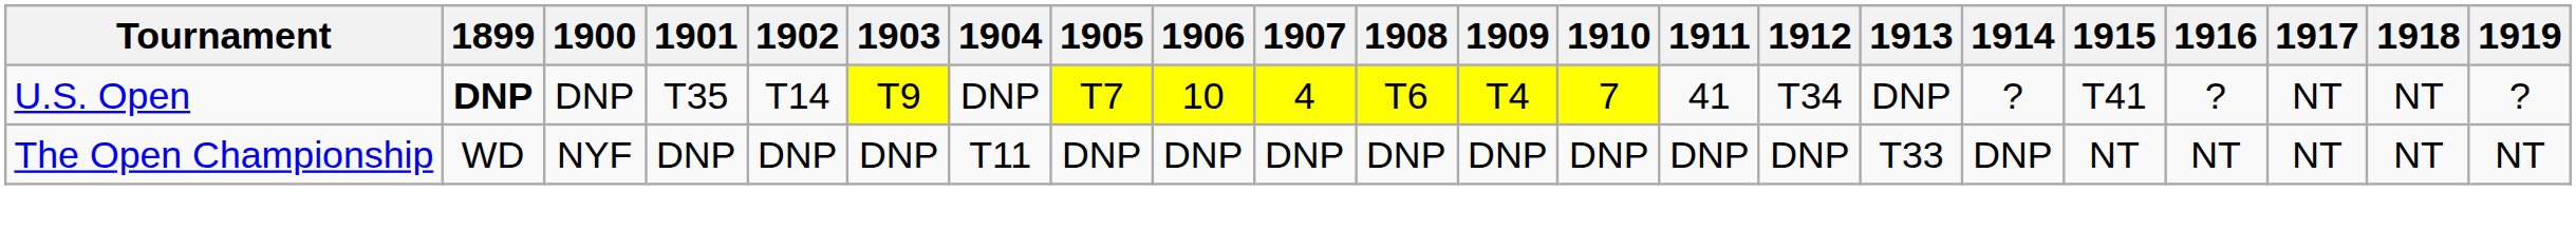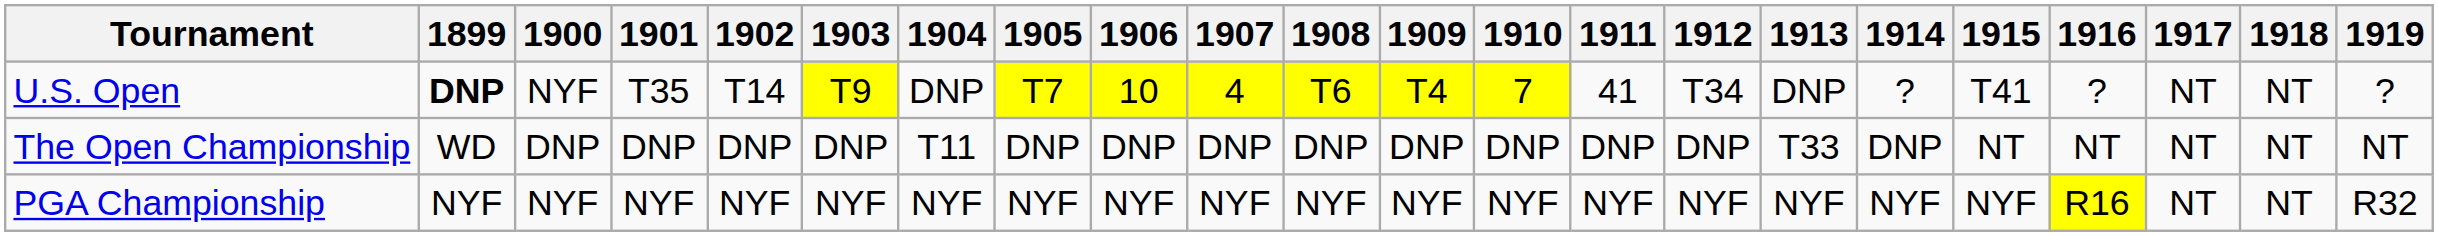 <table class="wikitable" style="font-size:95%;text-align:center;">
 <tr>
 <th>Tournament</th>
 <th>1899</th>
 <th>1900</th>
 <th>1901</th>
 <th>1902</th>
 <th>1903</th>
 <th>1904</th>
 <th>1905</th>
 <th>1906</th>
 <th>1907</th>
 <th>1908</th>
 <th>1909</th>
 <th>1910</th>
 <th>1911</th>
 <th>1912</th>
 <th>1913</th>
 <th>1914</th>
 <th>1915</th>
 <th>1916</th>
 <th>1917</th>
 <th>1918</th>
 <th>1919</th>
 </tr>
 <tr>
 <td align=left><a href='#'>U.S. Open</a></td>
 <td><strong>DNP</strong></td>
-<td>DNP</td>
+<td>NYF</td>
 <td>T35</td>
 <td>T14</td>
 <td style="background:yellow;">T9</td>
 <td>DNP</td>
 <td style="background:yellow;">T7</td>
 <td style="background:yellow;">10</td>
 <td style="background:yellow;">4</td>
 <td style="background:yellow;">T6</td>
 <td style="background:yellow;">T4</td>
 <td style="background:yellow;">7</td>
 <td>41</td>
 <td>T34</td>
 <td>DNP</td>
 <td>?</td>
 <td>T41</td>
 <td>?</td>
 <td>NT</td>
 <td>NT</td>
 <td>?</td>
 </tr>
 <tr>
 <td align=left><a href='#'>The Open Championship</a></td>
 <td>WD</td>
-<td>NYF</td>
+<td>DNP</td>
 <td>DNP</td>
 <td>DNP</td>
 <td>DNP</td>
 <td>T11</td>
 <td>DNP</td>
 <td>DNP</td>
 <td>DNP</td>
 <td>DNP</td>
 <td>DNP</td>
 <td>DNP</td>
 <td>DNP</td>
 <td>DNP</td>
 <td>T33</td>
 <td>DNP</td>
 <td>NT</td>
 <td>NT</td>
 <td>NT</td>
 <td>NT</td>
 <td>NT</td>
 </tr>
+<tr>
+<td align=left><a href='#'>PGA Championship</a></td>
+<td>NYF</td>
+<td>NYF</td>
+<td>NYF</td>
+<td>NYF</td>
+<td>NYF</td>
+<td>NYF</td>
+<td>NYF</td>
+<td>NYF</td>
+<td>NYF</td>
+<td>NYF</td>
+<td>NYF</td>
+<td>NYF</td>
+<td>NYF</td>
+<td>NYF</td>
+<td>NYF</td>
+<td>NYF</td>
+<td>NYF</td>
+<td style="background:yellow;">R16</td>
+<td>NT</td>
+<td>NT</td>
+<td>R32</td>
+</tr>
 </table>
